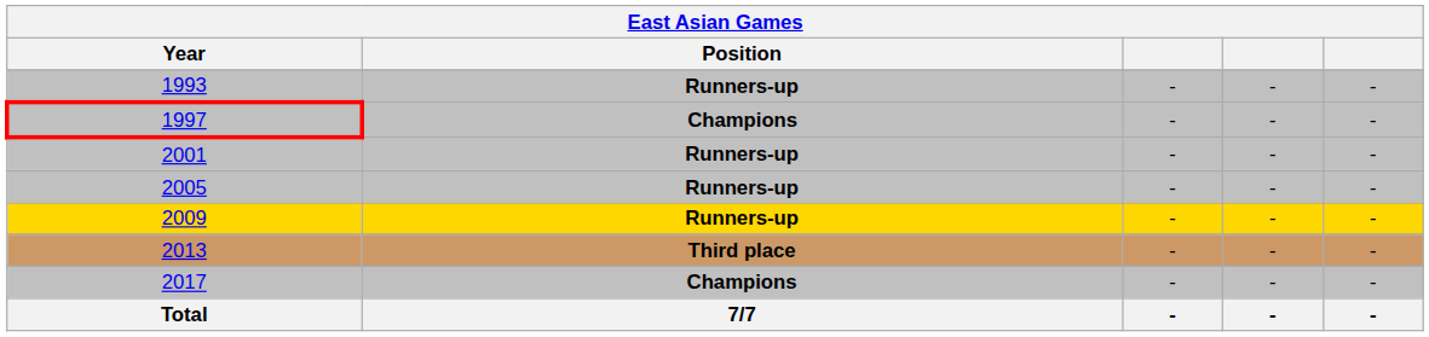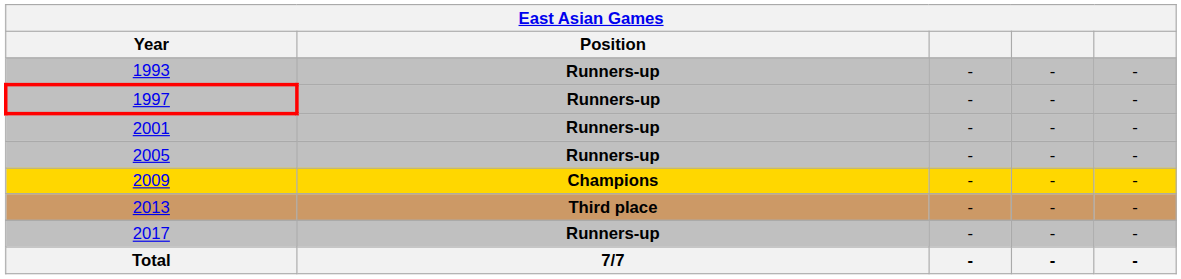 <table class="wikitable" width=80% style="text-align: center;font-size:90%;">
 <tr>
 <th colspan=5><a href='#'>East Asian Games</a></th>
 </tr>
 <tr>
 <th>Year</th>
 <th>Position</th>
 <th></th>
 <th></th>
 <th></th>
 </tr>
 <tr bgcolor=silver>
 <td> <a href='#'>1993</a></td>
 <td><strong>Runners-up</strong></td>
 <td>-</td>
 <td>-</td>
 <td>-</td>
 </tr>
 <tr bgcolor=silver>
 <td style="border: 3px solid red"> <a href='#'>1997</a></td>
-<td><strong>Champions</strong></td>
+<td><strong>Runners-up</strong></td>
 <td>-</td>
 <td>-</td>
 <td>-</td>
 </tr>
 <tr bgcolor=silver>
 <td> <a href='#'>2001</a></td>
 <td><strong>Runners-up</strong></td>
 <td>-</td>
 <td>-</td>
 <td>-</td>
 </tr>
 <tr bgcolor=silver>
 <td> <a href='#'>2005</a></td>
 <td><strong>Runners-up</strong></td>
 <td>-</td>
 <td>-</td>
 <td>-</td>
 </tr>
 <tr bgcolor=gold>
 <td> <a href='#'>2009</a></td>
-<td><strong>Runners-up</strong></td>
+<td><strong>Champions</strong></td>
 <td>-</td>
 <td>-</td>
 <td>-</td>
 </tr>
 <tr bgcolor=cc9966>
 <td> <a href='#'>2013</a></td>
 <td><strong>Third place</strong></td>
 <td>-</td>
 <td>-</td>
 <td>-</td>
 </tr>
 <tr>
 </tr>
 <tr bgcolor=silver>
 <td> <a href='#'>2017</a></td>
-<td><strong>Champions</strong></td>
+<td><strong>Runners-up</strong></td>
 <td>-</td>
 <td>-</td>
 <td>-</td>
 </tr>
 <tr>
 <th>Total</th>
 <th>7/7</th>
 <th>-</th>
 <th>-</th>
 <th>-</th>
 </tr>
 </table>
